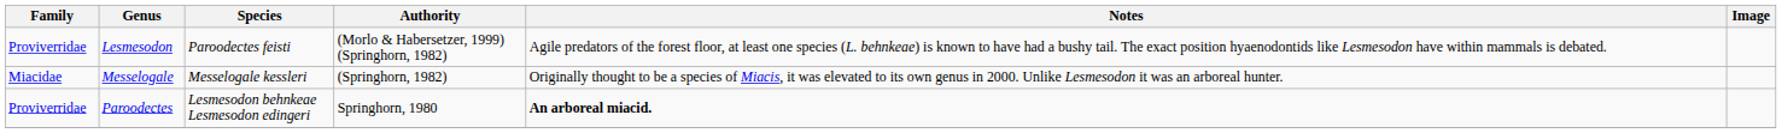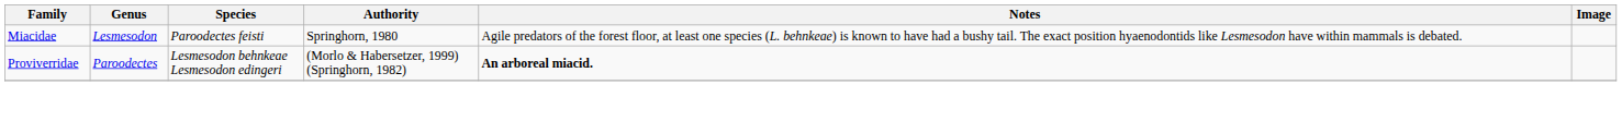 <table class="wikitable" align="center" width="100%">
 <tr>
 <th>Family</th>
 <th>Genus</th>
 <th>Species</th>
 <th>Authority</th>
 <th>Notes</th>
 <th>Image</th>
 </tr>
 <tr>
-<td><a href='#'>Proviverridae</a></td>
+<td><a href='#'>Miacidae</a></td>
 <td><em><a href='#'>Lesmesodon</a></em></td>
 <td><em>Paroodectes feisti</em></td>
-<td>(Morlo & Habersetzer, 1999)<br>(Springhorn, 1982)</td>
+<td>Springhorn, 1980</td>
 <td>Agile predators of the forest floor, at least one species (<em>L. behnkeae</em>) is known to have had a bushy tail. The exact position hyaenodontids like <em>Lesmesodon</em> have within mammals is debated.</td>
-<td></td>
-</tr>
-<tr>
-<td><a href='#'>Miacidae</a></td>
-<td><em><a href='#'>Messelogale</a></em></td>
-<td><em> Messelogale kessleri</em></td>
-<td>(Springhorn, 1982)</td>
-<td>Originally thought to be a species of <em><a href='#'>Miacis</a></em>, it was elevated to its own genus in 2000. Unlike <em>Lesmesodon</em> it was an arboreal hunter.</td>
 <td></td>
 </tr>
 <tr>
 <td><a href='#'>Proviverridae</a></td>
 <td><em><a href='#'>Paroodectes</a></em></td>
 <td><em>Lesmesodon behnkeae</em><br><em>Lesmesodon edingeri</em></td>
-<td>Springhorn, 1980</td>
+<td>(Morlo & Habersetzer, 1999)<br>(Springhorn, 1982)</td>
 <td><strong>An arboreal miacid.</strong></td>
 <td></td>
 </tr>
 <tr>
 </tr>
 </table>
